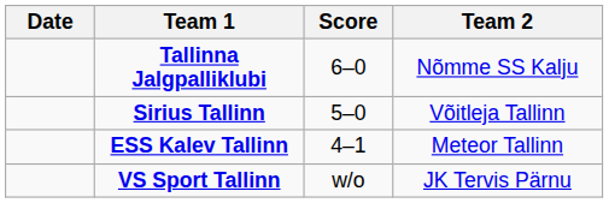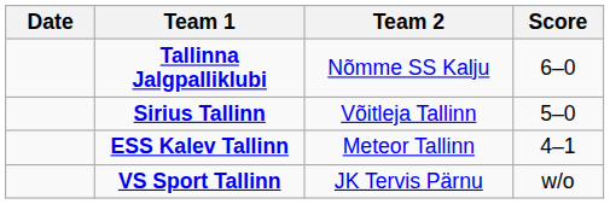 <table class="wikitable" style="text-align: center">
 <tr>
 <th width=60px>Date</th>
 <th width=150px>Team 1</th>
+<th width=150px>Team 2</th>
 <th width=60px>Score</th>
-<th width=150px>Team 2</th>
 </tr>
 <tr>
 <td></td>
 <td><strong><a href='#'>Tallinna Jalgpalliklubi</a></strong></td>
+<td><a href='#'>Nõmme SS Kalju</a></td>
 <td>6–0</td>
-<td><a href='#'>Nõmme SS Kalju</a></td>
 </tr>
 <tr>
 <td></td>
 <td><strong><a href='#'>Sirius Tallinn</a></strong></td>
+<td><a href='#'>Võitleja Tallinn</a></td>
 <td>5–0</td>
-<td><a href='#'>Võitleja Tallinn</a></td>
 </tr>
 <tr>
 <td></td>
 <td><strong><a href='#'>ESS Kalev Tallinn</a></strong></td>
+<td><a href='#'>Meteor Tallinn</a></td>
 <td>4–1</td>
-<td><a href='#'>Meteor Tallinn</a></td>
 </tr>
 <tr>
 <td></td>
 <td><strong><a href='#'>VS Sport Tallinn</a></strong></td>
+<td><a href='#'>JK Tervis Pärnu</a></td>
 <td>w/o</td>
-<td><a href='#'>JK Tervis Pärnu</a></td>
 </tr>
 </table>
